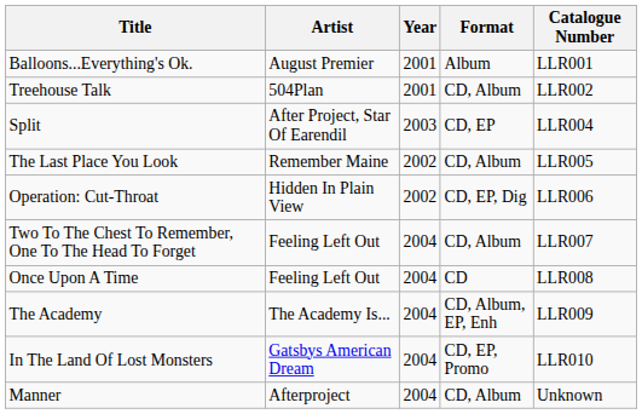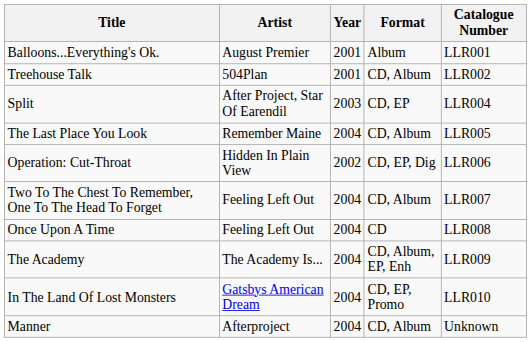 <table class="wikitable">
 <tr>
 <th>Title</th>
 <th>Artist</th>
 <th>Year</th>
 <th>Format</th>
 <th>Catalogue Number</th>
 </tr>
 <tr>
 <td>Balloons...Everything's Ok.</td>
 <td>August Premier</td>
 <td>2001</td>
 <td>Album</td>
 <td>LLR001</td>
 </tr>
 <tr>
 <td>Treehouse Talk</td>
 <td>504Plan</td>
 <td>2001</td>
 <td>CD, Album</td>
 <td>LLR002</td>
 </tr>
 <tr>
 <td>Split</td>
 <td>After Project, Star Of Earendil</td>
 <td>2003</td>
 <td>CD, EP</td>
 <td>LLR004</td>
 </tr>
 <tr>
 <td>The Last Place You Look</td>
 <td>Remember Maine</td>
-<td>2002</td>
+<td>2004</td>
 <td>CD, Album</td>
 <td>LLR005</td>
 </tr>
 <tr>
 <td>Operation: Cut-Throat</td>
 <td>Hidden In Plain View</td>
 <td>2002</td>
 <td>CD, EP, Dig</td>
 <td>LLR006</td>
 </tr>
 <tr>
 <td>Two To The Chest To Remember, One To The Head To Forget</td>
 <td>Feeling Left Out</td>
 <td>2004</td>
 <td>CD, Album</td>
 <td>LLR007</td>
 </tr>
 <tr>
 <td>Once Upon A Time</td>
 <td>Feeling Left Out</td>
 <td>2004</td>
 <td>CD</td>
 <td>LLR008</td>
 </tr>
 <tr>
 <td>The Academy</td>
 <td>The Academy Is...</td>
 <td>2004</td>
 <td>CD, Album, EP, Enh</td>
 <td>LLR009</td>
 </tr>
 <tr>
 <td>In The Land Of Lost Monsters</td>
 <td><a href='#'>Gatsbys American Dream</a></td>
 <td>2004</td>
 <td>CD, EP, Promo</td>
 <td>LLR010</td>
 </tr>
 <tr>
 <td>Manner</td>
 <td>Afterproject</td>
 <td>2004</td>
 <td>CD, Album</td>
 <td>Unknown</td>
 </tr>
 </table>
